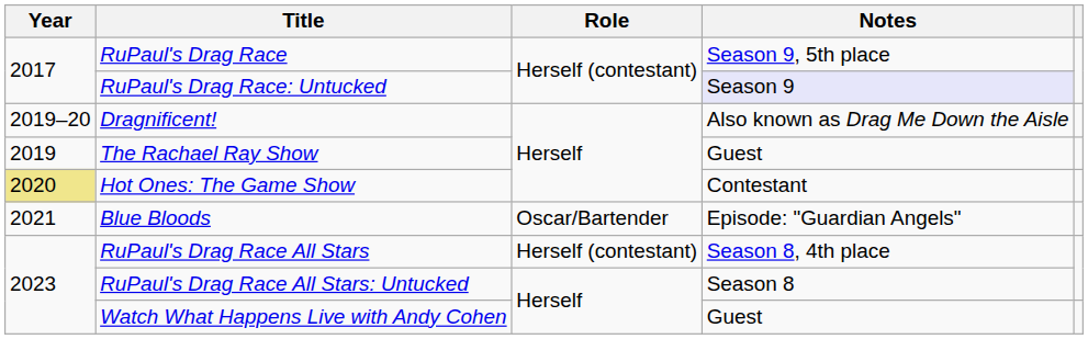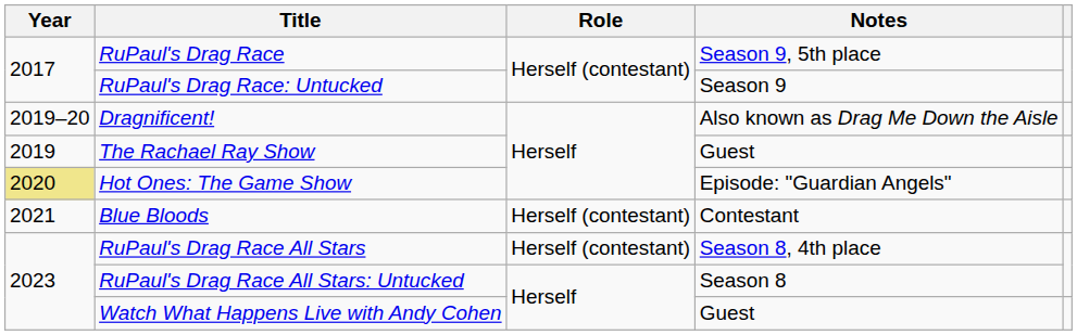 <table class="wikitable plainrowheaders sortable">
 <tr>
 <th scope="col">Year</th>
 <th scope="col">Title</th>
 <th scope="col">Role</th>
 <th scope="col">Notes</th>
 <th style="text-align: center;" class="unsortable"></th>
 </tr>
 <tr>
 <td rowspan="2">2017</td>
 <td scope="row"><em><a href='#'>RuPaul's Drag Race</a></em></td>
 <td rowspan="2">Herself (contestant)</td>
 <td><a href='#'>Season 9</a>, 5th place</td>
 <td rowspan="2" style="text-align: center;"></td>
 </tr>
 <tr>
 <td scope="row"><em><a href='#'>RuPaul's Drag Race: Untucked</a></em></td>
-<td style="background: lavender;">Season 9</td>
+<td>Season 9</td>
 </tr>
 <tr>
 <td>2019–20</td>
 <td scope="row"><em><a href='#'>Dragnificent!</a></em></td>
 <td rowspan="3">Herself</td>
 <td>Also known as <em>Drag Me Down the Aisle</em></td>
 <td style="text-align: center;"></td>
 </tr>
 <tr>
 <td>2019</td>
 <td scope="row"><em><a href='#'>The Rachael Ray Show</a></em></td>
 <td>Guest</td>
 <td style="text-align: center;"></td>
 </tr>
 <tr>
 <td style="background: khaki;">2020</td>
 <td scope="row"><em><a href='#'>Hot Ones: The Game Show</a></em></td>
-<td rowspan="row">Contestant</td>
+<td>Episode: "Guardian Angels"</td>
 <td style="text-align: center;"></td>
 </tr>
 <tr>
 <td>2021</td>
 <td><em><a href='#'>Blue Bloods</a></em></td>
-<td>Oscar/Bartender</td>
-<td>Episode: "Guardian Angels"</td>
+<td>Herself (contestant)</td>
+<td rowspan="row">Contestant</td>
 <td style="text-align: center;"></td>
 </tr>
 <tr>
 <td rowspan="3">2023</td>
 <td><em><a href='#'>RuPaul's Drag Race All Stars</a></em></td>
 <td>Herself (contestant)</td>
 <td><a href='#'>Season 8</a>, 4th place</td>
 <td rowspan="2" style="text-align: center;"></td>
 </tr>
 <tr>
 <td scope="row"><em><a href='#'>RuPaul's Drag Race All Stars: Untucked</a></em></td>
 <td rowspan="2">Herself</td>
 <td>Season 8</td>
 </tr>
 <tr>
 <td><em><a href='#'>Watch What Happens Live with Andy Cohen</a></em></td>
 <td>Guest</td>
 <td></td>
 </tr>
 </table>
